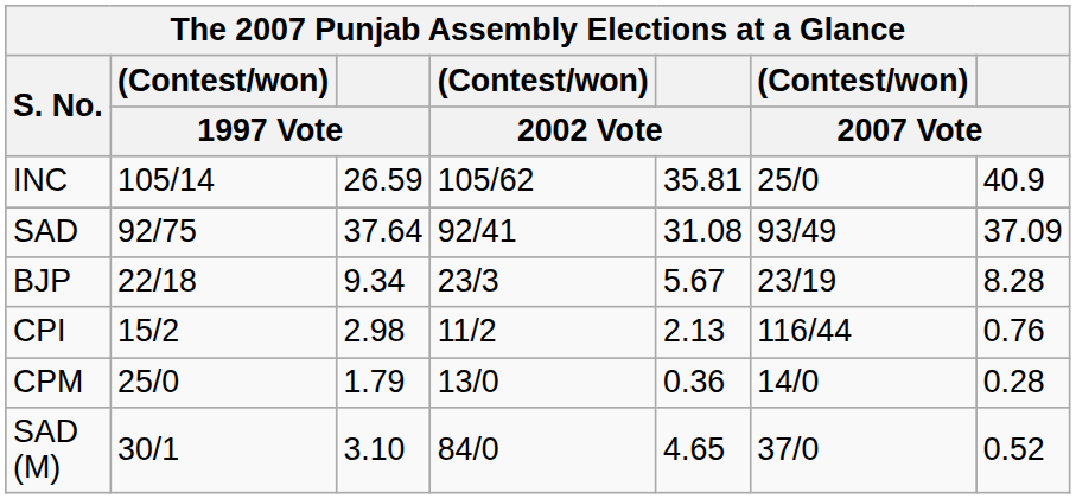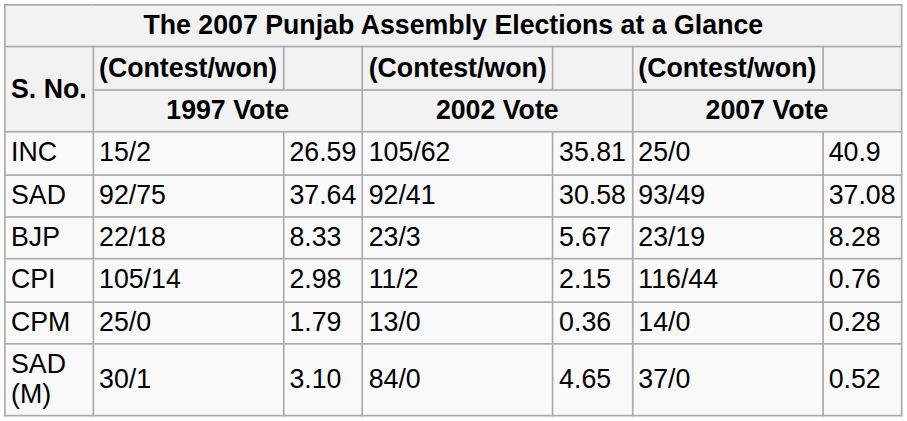 <table class="wikitable">
 <tr>
 <th colspan="7">The 2007 Punjab Assembly Elections at a Glance</th>
 </tr>
 <tr>
 <th rowspan="2">S. No.</th>
 <th>(Contest/won)</th>
 <th></th>
 <th>(Contest/won)</th>
 <th></th>
 <th>(Contest/won)</th>
 <th></th>
 </tr>
 <tr>
 <th colspan="2">1997 Vote</th>
 <th colspan="2">2002 Vote</th>
 <th colspan="2">2007 Vote</th>
 </tr>
 <tr>
 <td>INC</td>
-<td>105/14</td>
+<td>15/2</td>
 <td>26.59</td>
 <td>105/62</td>
 <td>35.81</td>
 <td>25/0</td>
 <td>40.9</td>
 </tr>
 <tr>
 <td>SAD</td>
 <td>92/75</td>
 <td>37.64</td>
 <td>92/41</td>
-<td>31.08</td>
+<td>30.58</td>
 <td>93/49</td>
-<td>37.09</td>
+<td>37.08</td>
 </tr>
 <tr>
 <td>BJP</td>
 <td>22/18</td>
-<td>9.34</td>
+<td>8.33</td>
 <td>23/3</td>
 <td>5.67</td>
 <td>23/19</td>
 <td>8.28</td>
 </tr>
 <tr>
 <td>CPI</td>
-<td>15/2</td>
+<td>105/14</td>
 <td>2.98</td>
 <td>11/2</td>
-<td>2.13</td>
+<td>2.15</td>
 <td>116/44</td>
 <td>0.76</td>
 </tr>
 <tr>
 <td>CPM</td>
 <td>25/0</td>
 <td>1.79</td>
 <td>13/0</td>
 <td>0.36</td>
 <td>14/0</td>
 <td>0.28</td>
 </tr>
 <tr>
 <td>SAD<br>(M)</td>
 <td>30/1</td>
 <td>3.10</td>
 <td>84/0</td>
 <td>4.65</td>
 <td>37/0</td>
 <td>0.52</td>
 </tr>
 </table>
